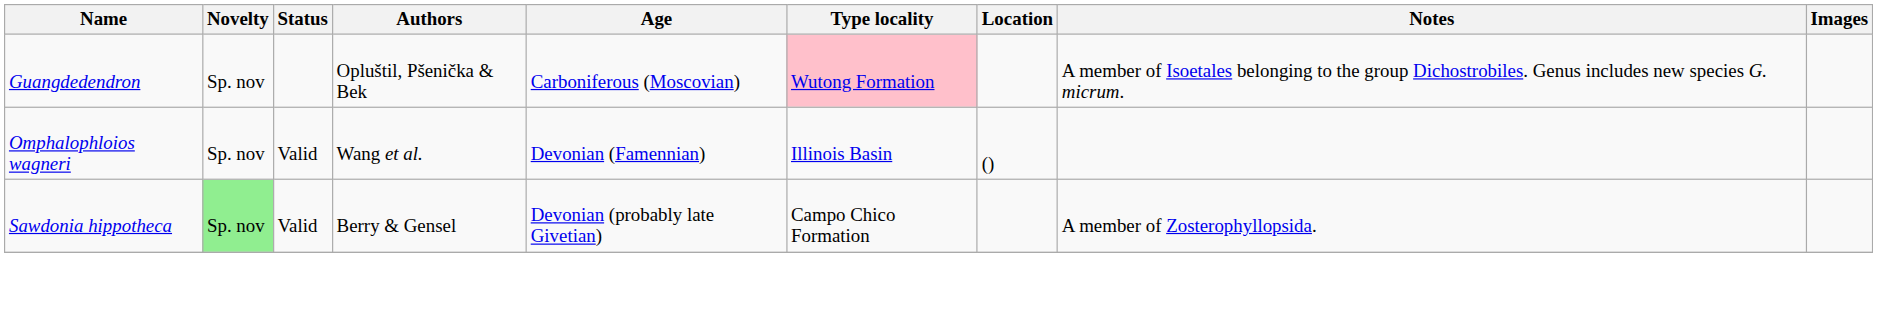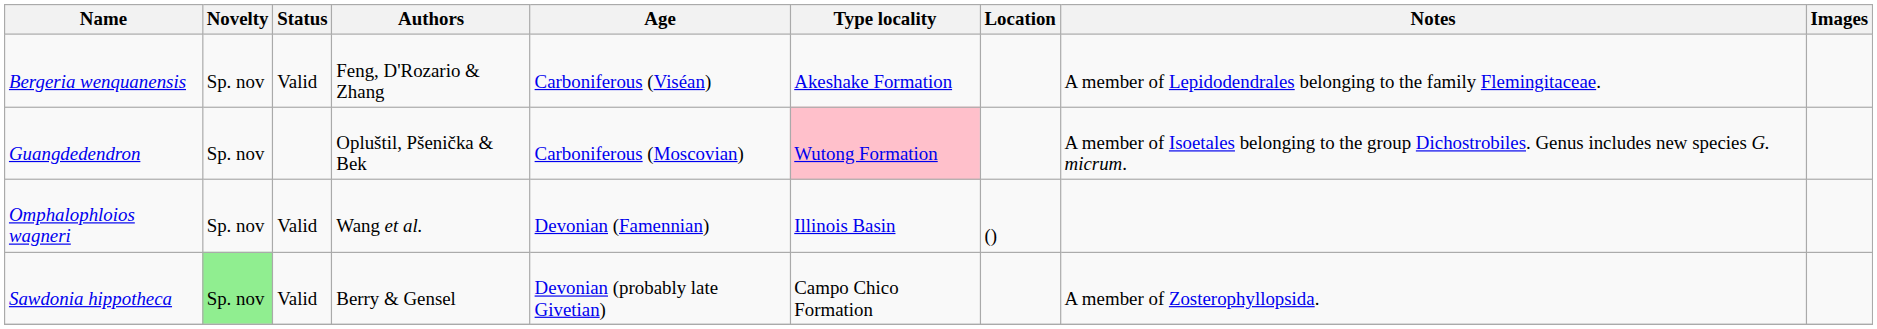 <table class="wikitable sortable" align="center" width="100%">
 <tr>
 <th>Name</th>
 <th>Novelty</th>
 <th>Status</th>
 <th>Authors</th>
 <th>Age</th>
 <th>Type locality</th>
 <th>Location</th>
 <th>Notes</th>
 <th>Images</th>
+</tr>
+<tr>
+<td><br><em><a href='#'>Bergeria wenquanensis</a></em></td>
+<td><br>Sp. nov</td>
+<td><br>Valid</td>
+<td><br>Feng, D'Rozario & Zhang</td>
+<td><br><a href='#'>Carboniferous</a> (<a href='#'>Viséan</a>)</td>
+<td><br><a href='#'>Akeshake Formation</a></td>
+<td><br></td>
+<td><br>A member of <a href='#'>Lepidodendrales</a> belonging to the family <a href='#'>Flemingitaceae</a>.</td>
+<td></td>
 </tr>
 <tr>
 <td><br><em><a href='#'>Guangdedendron</a></em></td>
 <td><br>Sp. nov</td>
 <td></td>
 <td><br>Opluštil, Pšenička & Bek</td>
 <td><br><a href='#'>Carboniferous</a> (<a href='#'>Moscovian</a>)</td>
 <td style="background: pink;"><br><a href='#'>Wutong Formation</a></td>
 <td><br></td>
 <td><br>A member of <a href='#'>Isoetales</a> belonging to the group <a href='#'>Dichostrobiles</a>. Genus includes new species <em>G. micrum</em>.</td>
 <td></td>
 </tr>
 <tr>
 <td><br><em><a href='#'>Omphalophloios wagneri</a></em></td>
 <td><br>Sp. nov</td>
 <td><br>Valid</td>
 <td><br>Wang <em>et al.</em></td>
 <td><br><a href='#'>Devonian</a> (<a href='#'>Famennian</a>)</td>
 <td><br><a href='#'>Illinois Basin</a></td>
 <td><br><br>()</td>
 <td></td>
 <td></td>
 </tr>
 <tr>
 <td><br><em><a href='#'>Sawdonia hippotheca</a></em></td>
 <td style="background: lightgreen;"><br>Sp. nov</td>
 <td><br>Valid</td>
 <td><br>Berry & Gensel</td>
 <td><br><a href='#'>Devonian</a> (probably late <a href='#'>Givetian</a>)</td>
 <td><br>Campo Chico Formation</td>
 <td><br></td>
 <td><br>A member of <a href='#'>Zosterophyllopsida</a>.</td>
 <td></td>
 </tr>
 <tr>
 </tr>
 </table>
